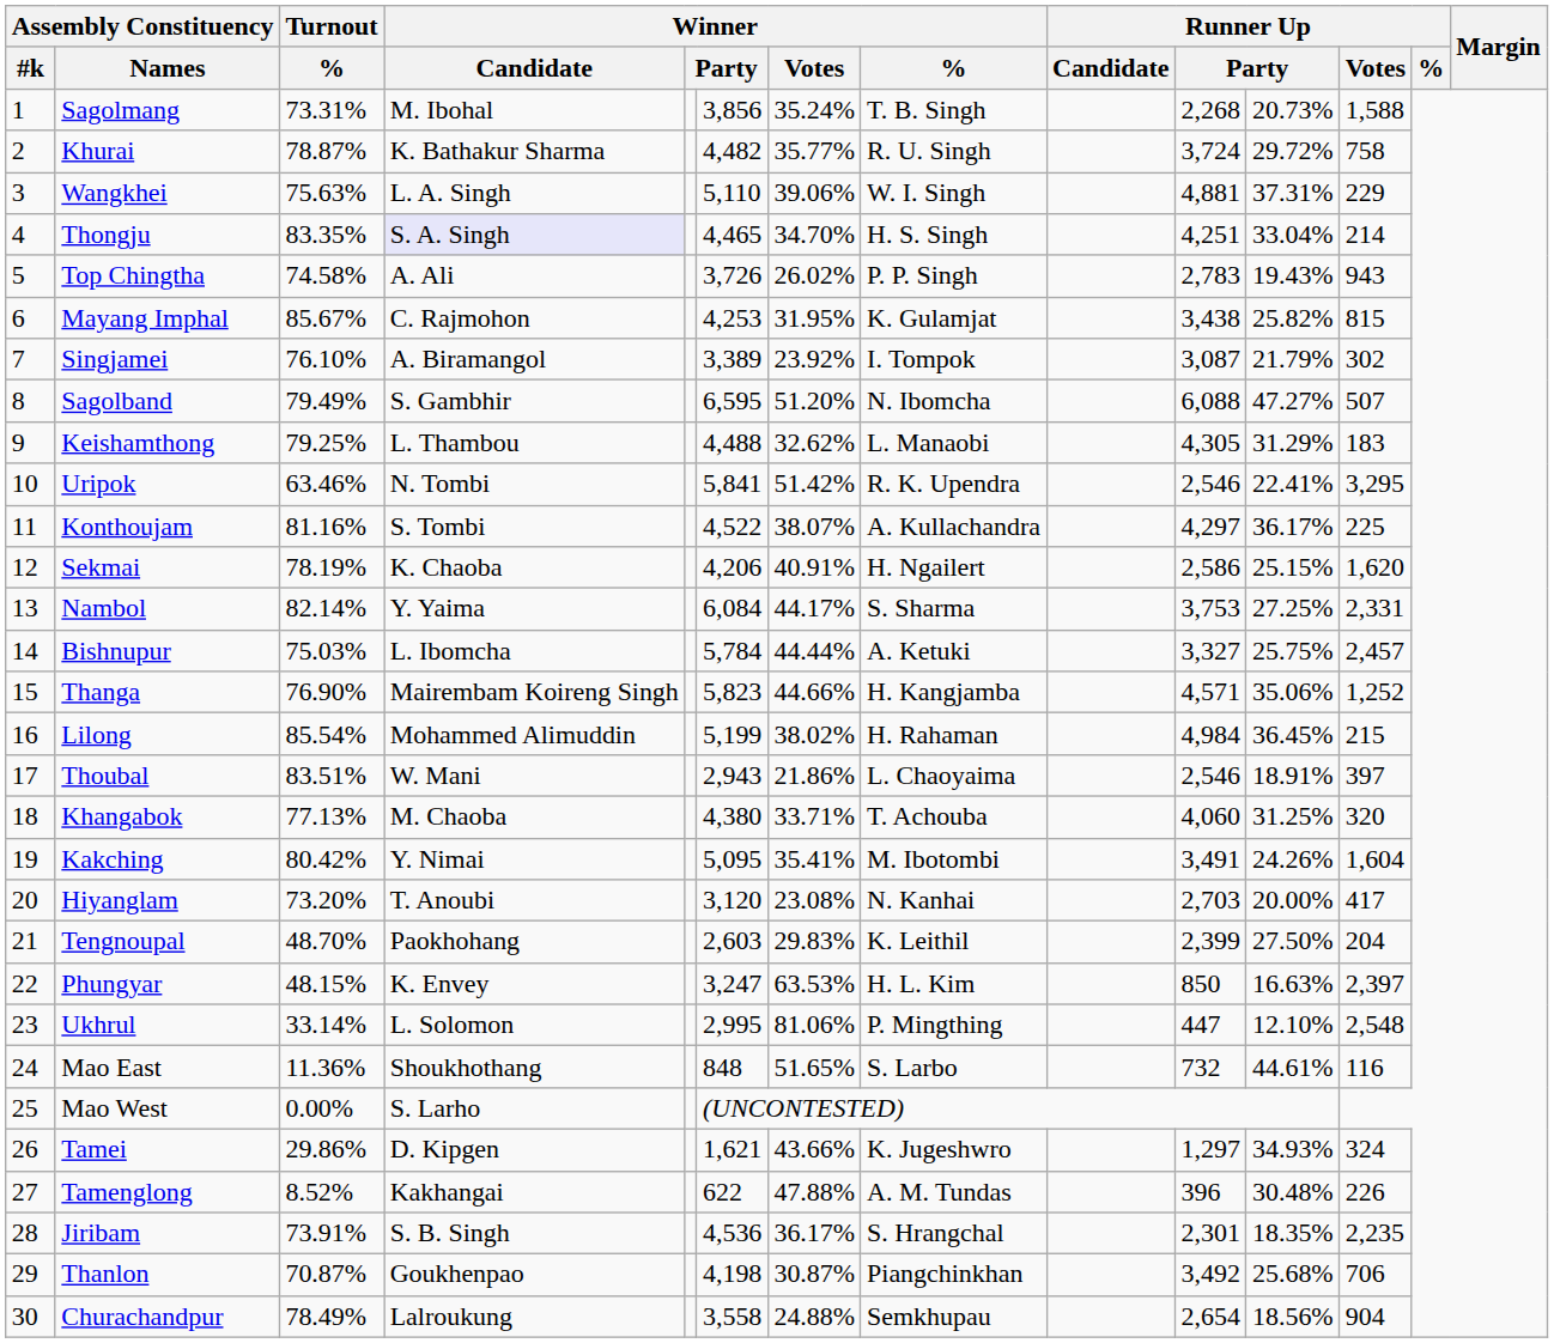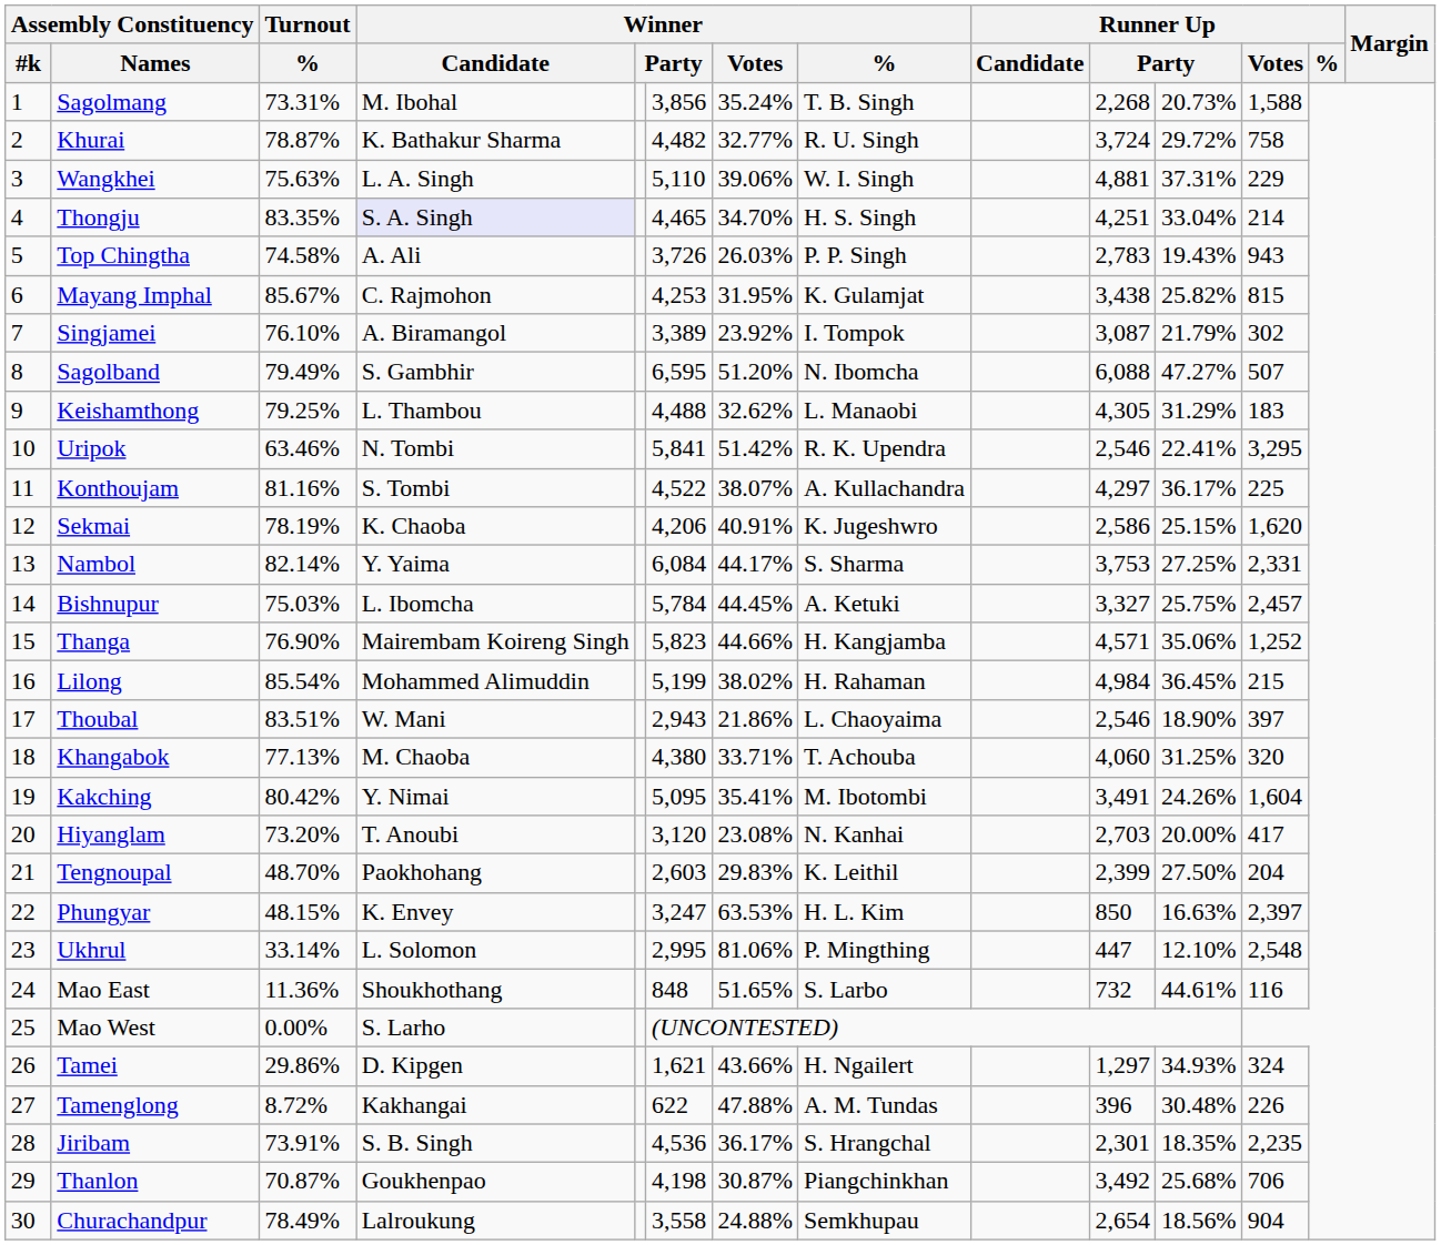 <table class="wikitable sortable">
 <tr>
 <th colspan="2">Assembly Constituency</th>
 <th>Turnout</th>
 <th colspan="5">Winner</th>
 <th colspan="5">Runner Up</th>
 <th rowspan="2" data-sort-type=number>Margin</th>
 </tr>
 <tr>
 <th>#k</th>
 <th>Names</th>
 <th>%</th>
 <th>Candidate</th>
 <th colspan="2">Party</th>
 <th data-sort-type=number>Votes</th>
 <th>%</th>
 <th>Candidate</th>
 <th colspan="2">Party</th>
 <th data-sort-type=number>Votes</th>
 <th>%</th>
 </tr>
 <tr>
 <td>1</td>
 <td><a href='#'>Sagolmang</a></td>
 <td>73.31%</td>
 <td>M. Ibohal</td>
 <td></td>
 <td>3,856</td>
 <td>35.24%</td>
 <td>T. B. Singh</td>
 <td></td>
 <td>2,268</td>
 <td>20.73%</td>
 <td>1,588</td>
 </tr>
 <tr>
 <td>2</td>
 <td><a href='#'>Khurai</a></td>
 <td>78.87%</td>
 <td>K. Bathakur Sharma</td>
 <td></td>
 <td>4,482</td>
-<td>35.77%</td>
+<td>32.77%</td>
 <td>R. U. Singh</td>
 <td></td>
 <td>3,724</td>
 <td>29.72%</td>
 <td>758</td>
 </tr>
 <tr>
 <td>3</td>
 <td><a href='#'>Wangkhei</a></td>
 <td>75.63%</td>
 <td>L. A. Singh</td>
 <td></td>
 <td>5,110</td>
 <td>39.06%</td>
 <td>W. I. Singh</td>
 <td></td>
 <td>4,881</td>
 <td>37.31%</td>
 <td>229</td>
 </tr>
 <tr>
 <td>4</td>
 <td><a href='#'>Thongju</a></td>
 <td>83.35%</td>
 <td style="background: lavender;">S. A. Singh</td>
 <td></td>
 <td>4,465</td>
 <td>34.70%</td>
 <td>H. S. Singh</td>
 <td></td>
 <td>4,251</td>
 <td>33.04%</td>
 <td>214</td>
 </tr>
 <tr>
 <td>5</td>
 <td><a href='#'>Top Chingtha</a></td>
 <td>74.58%</td>
 <td>A. Ali</td>
 <td></td>
 <td>3,726</td>
-<td>26.02%</td>
+<td>26.03%</td>
 <td>P. P. Singh</td>
 <td></td>
 <td>2,783</td>
 <td>19.43%</td>
 <td>943</td>
 </tr>
 <tr>
 <td>6</td>
 <td><a href='#'>Mayang Imphal</a></td>
 <td>85.67%</td>
 <td>C. Rajmohon</td>
 <td></td>
 <td>4,253</td>
 <td>31.95%</td>
 <td>K. Gulamjat</td>
 <td></td>
 <td>3,438</td>
 <td>25.82%</td>
 <td>815</td>
 </tr>
 <tr>
 <td>7</td>
 <td><a href='#'>Singjamei</a></td>
 <td>76.10%</td>
 <td>A. Biramangol</td>
 <td></td>
 <td>3,389</td>
 <td>23.92%</td>
 <td>I. Tompok</td>
 <td></td>
 <td>3,087</td>
 <td>21.79%</td>
 <td>302</td>
 </tr>
 <tr>
 <td>8</td>
 <td><a href='#'>Sagolband</a></td>
 <td>79.49%</td>
 <td>S. Gambhir</td>
 <td></td>
 <td>6,595</td>
 <td>51.20%</td>
 <td>N. Ibomcha</td>
 <td></td>
 <td>6,088</td>
 <td>47.27%</td>
 <td>507</td>
 </tr>
 <tr>
 <td>9</td>
 <td><a href='#'>Keishamthong</a></td>
 <td>79.25%</td>
 <td>L. Thambou</td>
 <td></td>
 <td>4,488</td>
 <td>32.62%</td>
 <td>L. Manaobi</td>
 <td></td>
 <td>4,305</td>
 <td>31.29%</td>
 <td>183</td>
 </tr>
 <tr>
 <td>10</td>
 <td><a href='#'>Uripok</a></td>
 <td>63.46%</td>
 <td>N. Tombi</td>
 <td></td>
 <td>5,841</td>
 <td>51.42%</td>
 <td>R. K. Upendra</td>
 <td></td>
 <td>2,546</td>
 <td>22.41%</td>
 <td>3,295</td>
 </tr>
 <tr>
 <td>11</td>
 <td><a href='#'>Konthoujam</a></td>
 <td>81.16%</td>
 <td>S. Tombi</td>
 <td></td>
 <td>4,522</td>
 <td>38.07%</td>
 <td>A. Kullachandra</td>
 <td></td>
 <td>4,297</td>
 <td>36.17%</td>
 <td>225</td>
 </tr>
 <tr>
 <td>12</td>
 <td><a href='#'>Sekmai</a></td>
 <td>78.19%</td>
 <td>K. Chaoba</td>
 <td></td>
 <td>4,206</td>
 <td>40.91%</td>
-<td>H. Ngailert</td>
+<td>K. Jugeshwro</td>
 <td></td>
 <td>2,586</td>
 <td>25.15%</td>
 <td>1,620</td>
 </tr>
 <tr>
 <td>13</td>
 <td><a href='#'>Nambol</a></td>
 <td>82.14%</td>
 <td>Y. Yaima</td>
 <td></td>
 <td>6,084</td>
 <td>44.17%</td>
 <td>S. Sharma</td>
 <td></td>
 <td>3,753</td>
 <td>27.25%</td>
 <td>2,331</td>
 </tr>
 <tr>
 <td>14</td>
 <td><a href='#'>Bishnupur</a></td>
 <td>75.03%</td>
 <td>L. Ibomcha</td>
 <td></td>
 <td>5,784</td>
-<td>44.44%</td>
+<td>44.45%</td>
 <td>A. Ketuki</td>
 <td></td>
 <td>3,327</td>
 <td>25.75%</td>
 <td>2,457</td>
 </tr>
 <tr>
 <td>15</td>
 <td><a href='#'>Thanga</a></td>
 <td>76.90%</td>
 <td>Mairembam Koireng Singh</td>
 <td></td>
 <td>5,823</td>
 <td>44.66%</td>
 <td>H. Kangjamba</td>
 <td></td>
 <td>4,571</td>
 <td>35.06%</td>
 <td>1,252</td>
 </tr>
 <tr>
 <td>16</td>
 <td><a href='#'>Lilong</a></td>
 <td>85.54%</td>
 <td>Mohammed Alimuddin</td>
 <td></td>
 <td>5,199</td>
 <td>38.02%</td>
 <td>H. Rahaman</td>
 <td></td>
 <td>4,984</td>
 <td>36.45%</td>
 <td>215</td>
 </tr>
 <tr>
 <td>17</td>
 <td><a href='#'>Thoubal</a></td>
 <td>83.51%</td>
 <td>W. Mani</td>
 <td></td>
 <td>2,943</td>
 <td>21.86%</td>
 <td>L. Chaoyaima</td>
 <td></td>
 <td>2,546</td>
-<td>18.91%</td>
+<td>18.90%</td>
 <td>397</td>
 </tr>
 <tr>
 <td>18</td>
 <td><a href='#'>Khangabok</a></td>
 <td>77.13%</td>
 <td>M. Chaoba</td>
 <td></td>
 <td>4,380</td>
 <td>33.71%</td>
 <td>T. Achouba</td>
 <td></td>
 <td>4,060</td>
 <td>31.25%</td>
 <td>320</td>
 </tr>
 <tr>
 <td>19</td>
 <td><a href='#'>Kakching</a></td>
 <td>80.42%</td>
 <td>Y. Nimai</td>
 <td></td>
 <td>5,095</td>
 <td>35.41%</td>
 <td>M. Ibotombi</td>
 <td></td>
 <td>3,491</td>
 <td>24.26%</td>
 <td>1,604</td>
 </tr>
 <tr>
 <td>20</td>
 <td><a href='#'>Hiyanglam</a></td>
 <td>73.20%</td>
 <td>T. Anoubi</td>
 <td></td>
 <td>3,120</td>
 <td>23.08%</td>
 <td>N. Kanhai</td>
 <td></td>
 <td>2,703</td>
 <td>20.00%</td>
 <td>417</td>
 </tr>
 <tr>
 <td>21</td>
 <td><a href='#'>Tengnoupal</a></td>
 <td>48.70%</td>
 <td>Paokhohang</td>
 <td></td>
 <td>2,603</td>
 <td>29.83%</td>
 <td>K. Leithil</td>
 <td></td>
 <td>2,399</td>
 <td>27.50%</td>
 <td>204</td>
 </tr>
 <tr>
 <td>22</td>
 <td><a href='#'>Phungyar</a></td>
 <td>48.15%</td>
 <td>K. Envey</td>
 <td></td>
 <td>3,247</td>
 <td>63.53%</td>
 <td>H. L. Kim</td>
 <td></td>
 <td>850</td>
 <td>16.63%</td>
 <td>2,397</td>
 </tr>
 <tr>
 <td>23</td>
 <td><a href='#'>Ukhrul</a></td>
 <td>33.14%</td>
 <td>L. Solomon</td>
 <td></td>
 <td>2,995</td>
 <td>81.06%</td>
 <td>P. Mingthing</td>
 <td></td>
 <td>447</td>
 <td>12.10%</td>
 <td>2,548</td>
 </tr>
 <tr>
 <td>24</td>
 <td>Mao East</td>
 <td>11.36%</td>
 <td>Shoukhothang</td>
 <td></td>
 <td>848</td>
 <td>51.65%</td>
 <td>S. Larbo</td>
 <td></td>
 <td>732</td>
 <td>44.61%</td>
 <td>116</td>
 </tr>
 <tr>
 <td>25</td>
 <td>Mao West</td>
 <td>0.00%</td>
 <td>S. Larho</td>
 <td></td>
 <td colspan="6"><em>(UNCONTESTED) </em></td>
 </tr>
 <tr>
 <td>26</td>
 <td><a href='#'>Tamei</a></td>
 <td>29.86%</td>
 <td>D. Kipgen</td>
 <td></td>
 <td>1,621</td>
 <td>43.66%</td>
-<td>K. Jugeshwro</td>
+<td>H. Ngailert</td>
 <td></td>
 <td>1,297</td>
 <td>34.93%</td>
 <td>324</td>
 </tr>
 <tr>
 <td>27</td>
 <td><a href='#'>Tamenglong</a></td>
-<td>8.52%</td>
+<td>8.72%</td>
 <td>Kakhangai</td>
 <td></td>
 <td>622</td>
 <td>47.88%</td>
 <td>A. M. Tundas</td>
 <td></td>
 <td>396</td>
 <td>30.48%</td>
 <td>226</td>
 </tr>
 <tr>
 <td>28</td>
 <td><a href='#'>Jiribam</a></td>
 <td>73.91%</td>
 <td>S. B. Singh</td>
 <td></td>
 <td>4,536</td>
 <td>36.17%</td>
 <td>S. Hrangchal</td>
 <td></td>
 <td>2,301</td>
 <td>18.35%</td>
 <td>2,235</td>
 </tr>
 <tr>
 <td>29</td>
 <td><a href='#'>Thanlon</a></td>
 <td>70.87%</td>
 <td>Goukhenpao</td>
 <td></td>
 <td>4,198</td>
 <td>30.87%</td>
 <td>Piangchinkhan</td>
 <td></td>
 <td>3,492</td>
 <td>25.68%</td>
 <td>706</td>
 </tr>
 <tr>
 <td>30</td>
 <td><a href='#'>Churachandpur</a></td>
 <td>78.49%</td>
 <td>Lalroukung</td>
 <td></td>
 <td>3,558</td>
 <td>24.88%</td>
 <td>Semkhupau</td>
 <td></td>
 <td>2,654</td>
 <td>18.56%</td>
 <td>904</td>
 </tr>
 </table>
